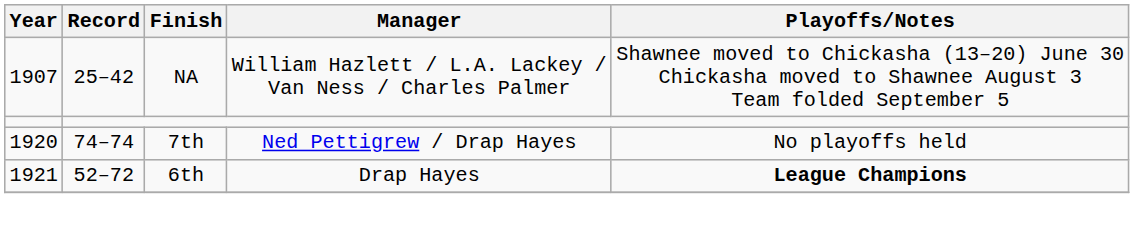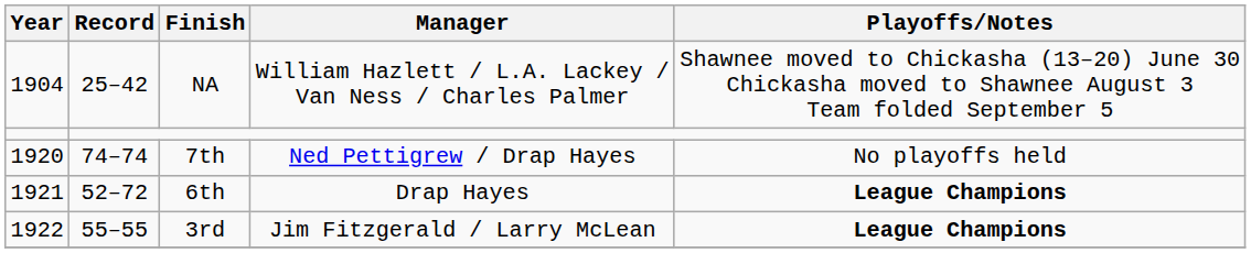 <table class="wikitable" style="text-align:center">
 <tr>
 <th>Year</th>
 <th>Record</th>
 <th>Finish</th>
 <th>Manager</th>
 <th>Playoffs/Notes</th>
 </tr>
 <tr align=center>
-<td>1907</td>
+<td>1904</td>
 <td>25–42</td>
 <td>NA</td>
 <td>William Hazlett / L.A. Lackey / <br> Van Ness  /  Charles Palmer</td>
 <td>Shawnee moved to Chickasha (13–20) June 30<br>Chickasha moved to Shawnee August 3<br>Team folded September 5</td>
 </tr>
 <tr align=center>
 <td></td>
 </tr>
 <tr align=center>
 <td>1920</td>
 <td>74–74</td>
 <td>7th</td>
 <td><a href='#'>Ned Pettigrew</a> / Drap Hayes</td>
 <td>No playoffs held</td>
 </tr>
 <tr align=center>
 <td>1921</td>
 <td>52–72</td>
 <td>6th</td>
 <td>Drap Hayes</td>
 <td><strong>League Champions</strong></td>
 </tr>
 <tr align=center>
+<td>1922</td>
+<td>55–55</td>
+<td>3rd</td>
+<td>Jim Fitzgerald / Larry McLean</td>
+<td><strong>League Champions</strong></td>
+</tr>
+<tr align=center>
 </tr>
 </table>
